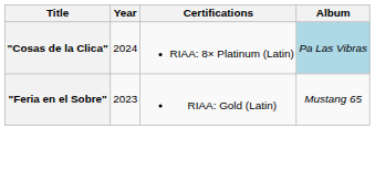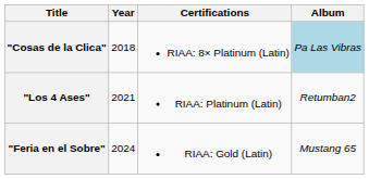 <table class="wikitable plainrowheaders" style="text-align:center;">
 <tr>
 <th scope="col">Title</th>
 <th scope="col">Year</th>
 <th scope="col">Certifications</th>
 <th scope="col">Album</th>
 </tr>
 <tr>
 <th scope="row">"Cosas de la Clica"</th>
-<td>2024</td>
+<td>2018</td>
 <td><br><ul><li>RIAA: 8× Platinum (Latin)</li></ul></td>
 <td style="background: lightblue;"><em>Pa Las Vibras</em></td>
 </tr>
 <tr>
+<th scope="row">"Los 4 Ases"<br></th>
+<td>2021</td>
+<td><br><ul><li>RIAA: Platinum (Latin)</li></ul></td>
+<td><em>Retumban2</em></td>
+</tr>
+<tr>
 <th scope="row">"Feria en el Sobre"<br></th>
-<td>2023</td>
+<td>2024</td>
 <td><br><ul><li>RIAA: Gold (Latin)</li></ul></td>
 <td><em>Mustang 65<strong></td>
 </tr>
 </table>
